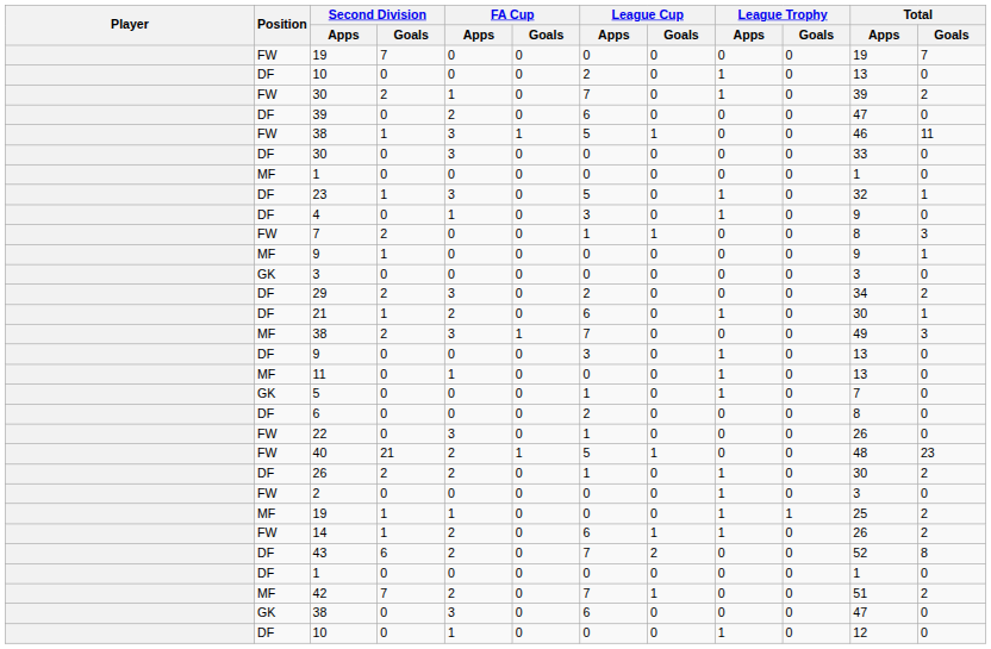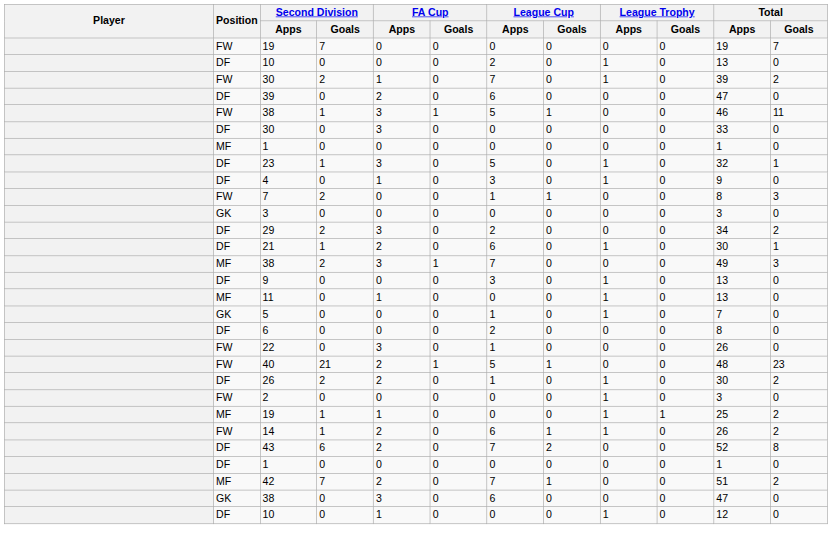 <table class="wikitable plainrowheaders sortable">
 <tr>
 <th rowspan=2 style="width:20em"scope=col>Player</th>
 <th rowspan=2>Position</th>
 <th colspan=2 style="width:10em"scope=col><a href='#'>Second Division</a></th>
 <th colspan=2 style="width:10em"scope=col><a href='#'>FA Cup</a></th>
 <th colspan=2 style="width:10em"scope=col><a href='#'>League Cup</a></th>
 <th colspan=2 style="width:10em"scope=col><a href='#'>League Trophy</a></th>
 <th colspan=2 style="width:10em"scope=col>Total</th>
 </tr>
 <tr>
 <th style="width:5em">Apps</th>
 <th style="width:5em">Goals</th>
 <th style="width:5em">Apps</th>
 <th style="width:5em">Goals</th>
 <th style="width:5em">Apps</th>
 <th style="width:5em">Goals</th>
 <th style="width:5em">Apps</th>
 <th style="width:5em">Goals</th>
 <th style="width:5em">Apps</th>
 <th style="width:5em">Goals</th>
 </tr>
 <tr>
 <th scope=row></th>
 <td>FW</td>
 <td>19</td>
 <td>7</td>
 <td>0</td>
 <td>0</td>
 <td>0</td>
 <td>0</td>
 <td>0</td>
 <td>0</td>
 <td>19</td>
 <td>7</td>
 </tr>
 <tr>
 <th scope=row></th>
 <td>DF</td>
 <td>10</td>
 <td>0</td>
 <td>0</td>
 <td>0</td>
 <td>2</td>
 <td>0</td>
 <td>1</td>
 <td>0</td>
 <td>13</td>
 <td>0</td>
 </tr>
 <tr>
 <th scope=row></th>
 <td>FW</td>
 <td>30</td>
 <td>2</td>
 <td>1</td>
 <td>0</td>
 <td>7</td>
 <td>0</td>
 <td>1</td>
 <td>0</td>
 <td>39</td>
 <td>2</td>
 </tr>
 <tr>
 <th scope=row></th>
 <td>DF</td>
 <td>39</td>
 <td>0</td>
 <td>2</td>
 <td>0</td>
 <td>6</td>
 <td>0</td>
 <td>0</td>
 <td>0</td>
 <td>47</td>
 <td>0</td>
 </tr>
 <tr>
 <th scope=row></th>
 <td>FW</td>
 <td>38</td>
 <td>1</td>
 <td>3</td>
 <td>1</td>
 <td>5</td>
 <td>1</td>
 <td>0</td>
 <td>0</td>
 <td>46</td>
 <td>11</td>
 </tr>
 <tr>
 <th scope=row></th>
 <td>DF</td>
 <td>30</td>
 <td>0</td>
 <td>3</td>
 <td>0</td>
 <td>0</td>
 <td>0</td>
 <td>0</td>
 <td>0</td>
 <td>33</td>
 <td>0</td>
 </tr>
 <tr>
 <th scope=row></th>
 <td>MF</td>
 <td>1</td>
 <td>0</td>
 <td>0</td>
 <td>0</td>
 <td>0</td>
 <td>0</td>
 <td>0</td>
 <td>0</td>
 <td>1</td>
 <td>0</td>
 </tr>
 <tr>
 <th scope=row></th>
 <td>DF</td>
 <td>23</td>
 <td>1</td>
 <td>3</td>
 <td>0</td>
 <td>5</td>
 <td>0</td>
 <td>1</td>
 <td>0</td>
 <td>32</td>
 <td>1</td>
 </tr>
 <tr>
 <th scope=row></th>
 <td>DF</td>
 <td>4</td>
 <td>0</td>
 <td>1</td>
 <td>0</td>
 <td>3</td>
 <td>0</td>
 <td>1</td>
 <td>0</td>
 <td>9</td>
 <td>0</td>
 </tr>
 <tr>
 <th scope=row></th>
 <td>FW</td>
 <td>7</td>
 <td>2</td>
 <td>0</td>
 <td>0</td>
 <td>1</td>
 <td>1</td>
 <td>0</td>
 <td>0</td>
 <td>8</td>
 <td>3</td>
-</tr>
-<tr>
-<th scope=row></th>
-<td>MF</td>
-<td>9</td>
-<td>1</td>
-<td>0</td>
-<td>0</td>
-<td>0</td>
-<td>0</td>
-<td>0</td>
-<td>0</td>
-<td>9</td>
-<td>1</td>
 </tr>
 <tr>
 <th scope=row></th>
 <td>GK</td>
 <td>3</td>
 <td>0</td>
 <td>0</td>
 <td>0</td>
 <td>0</td>
 <td>0</td>
 <td>0</td>
 <td>0</td>
 <td>3</td>
 <td>0</td>
 </tr>
 <tr>
 <th scope=row></th>
 <td>DF</td>
 <td>29</td>
 <td>2</td>
 <td>3</td>
 <td>0</td>
 <td>2</td>
 <td>0</td>
 <td>0</td>
 <td>0</td>
 <td>34</td>
 <td>2</td>
 </tr>
 <tr>
 <th scope=row></th>
 <td>DF</td>
 <td>21</td>
 <td>1</td>
 <td>2</td>
 <td>0</td>
 <td>6</td>
 <td>0</td>
 <td>1</td>
 <td>0</td>
 <td>30</td>
 <td>1</td>
 </tr>
 <tr>
 <th scope=row></th>
 <td>MF</td>
 <td>38</td>
 <td>2</td>
 <td>3</td>
 <td>1</td>
 <td>7</td>
 <td>0</td>
 <td>0</td>
 <td>0</td>
 <td>49</td>
 <td>3</td>
 </tr>
 <tr>
 <th scope=row></th>
 <td>DF</td>
 <td>9</td>
 <td>0</td>
 <td>0</td>
 <td>0</td>
 <td>3</td>
 <td>0</td>
 <td>1</td>
 <td>0</td>
 <td>13</td>
 <td>0</td>
 </tr>
 <tr>
 <th scope=row></th>
 <td>MF</td>
 <td>11</td>
 <td>0</td>
 <td>1</td>
 <td>0</td>
 <td>0</td>
 <td>0</td>
 <td>1</td>
 <td>0</td>
 <td>13</td>
 <td>0</td>
 </tr>
 <tr>
 <th scope=row></th>
 <td>GK</td>
 <td>5</td>
 <td>0</td>
 <td>0</td>
 <td>0</td>
 <td>1</td>
 <td>0</td>
 <td>1</td>
 <td>0</td>
 <td>7</td>
 <td>0</td>
 </tr>
 <tr>
 <th scope=row></th>
 <td>DF</td>
 <td>6</td>
 <td>0</td>
 <td>0</td>
 <td>0</td>
 <td>2</td>
 <td>0</td>
 <td>0</td>
 <td>0</td>
 <td>8</td>
 <td>0</td>
 </tr>
 <tr>
 <th scope=row></th>
 <td>FW</td>
 <td>22</td>
 <td>0</td>
 <td>3</td>
 <td>0</td>
 <td>1</td>
 <td>0</td>
 <td>0</td>
 <td>0</td>
 <td>26</td>
 <td>0</td>
 </tr>
 <tr>
 <th scope=row></th>
 <td>FW</td>
 <td>40</td>
 <td>21</td>
 <td>2</td>
 <td>1</td>
 <td>5</td>
 <td>1</td>
 <td>0</td>
 <td>0</td>
 <td>48</td>
 <td>23</td>
 </tr>
 <tr>
 <th scope=row></th>
 <td>DF</td>
 <td>26</td>
 <td>2</td>
 <td>2</td>
 <td>0</td>
 <td>1</td>
 <td>0</td>
 <td>1</td>
 <td>0</td>
 <td>30</td>
 <td>2</td>
 </tr>
 <tr>
 <th scope=row></th>
 <td>FW</td>
 <td>2</td>
 <td>0</td>
 <td>0</td>
 <td>0</td>
 <td>0</td>
 <td>0</td>
 <td>1</td>
 <td>0</td>
 <td>3</td>
 <td>0</td>
 </tr>
 <tr>
 <th scope=row></th>
 <td>MF</td>
 <td>19</td>
 <td>1</td>
 <td>1</td>
 <td>0</td>
 <td>0</td>
 <td>0</td>
 <td>1</td>
 <td>1</td>
 <td>25</td>
 <td>2</td>
 </tr>
 <tr>
 <th scope=row></th>
 <td>FW</td>
 <td>14</td>
 <td>1</td>
 <td>2</td>
 <td>0</td>
 <td>6</td>
 <td>1</td>
 <td>1</td>
 <td>0</td>
 <td>26</td>
 <td>2</td>
 </tr>
 <tr>
 <th scope=row></th>
 <td>DF</td>
 <td>43</td>
 <td>6</td>
 <td>2</td>
 <td>0</td>
 <td>7</td>
 <td>2</td>
 <td>0</td>
 <td>0</td>
 <td>52</td>
 <td>8</td>
 </tr>
 <tr>
 <th scope=row></th>
 <td>DF</td>
 <td>1</td>
 <td>0</td>
 <td>0</td>
 <td>0</td>
 <td>0</td>
 <td>0</td>
 <td>0</td>
 <td>0</td>
 <td>1</td>
 <td>0</td>
 </tr>
 <tr>
 <th scope=row></th>
 <td>MF</td>
 <td>42</td>
 <td>7</td>
 <td>2</td>
 <td>0</td>
 <td>7</td>
 <td>1</td>
 <td>0</td>
 <td>0</td>
 <td>51</td>
 <td>2</td>
 </tr>
 <tr>
 <th scope=row></th>
 <td>GK</td>
 <td>38</td>
 <td>0</td>
 <td>3</td>
 <td>0</td>
 <td>6</td>
 <td>0</td>
 <td>0</td>
 <td>0</td>
 <td>47</td>
 <td>0</td>
 </tr>
 <tr>
 <th scope=row></th>
 <td>DF</td>
 <td>10</td>
 <td>0</td>
 <td>1</td>
 <td>0</td>
 <td>0</td>
 <td>0</td>
 <td>1</td>
 <td>0</td>
 <td>12</td>
 <td>0</td>
 </tr>
 </table>
